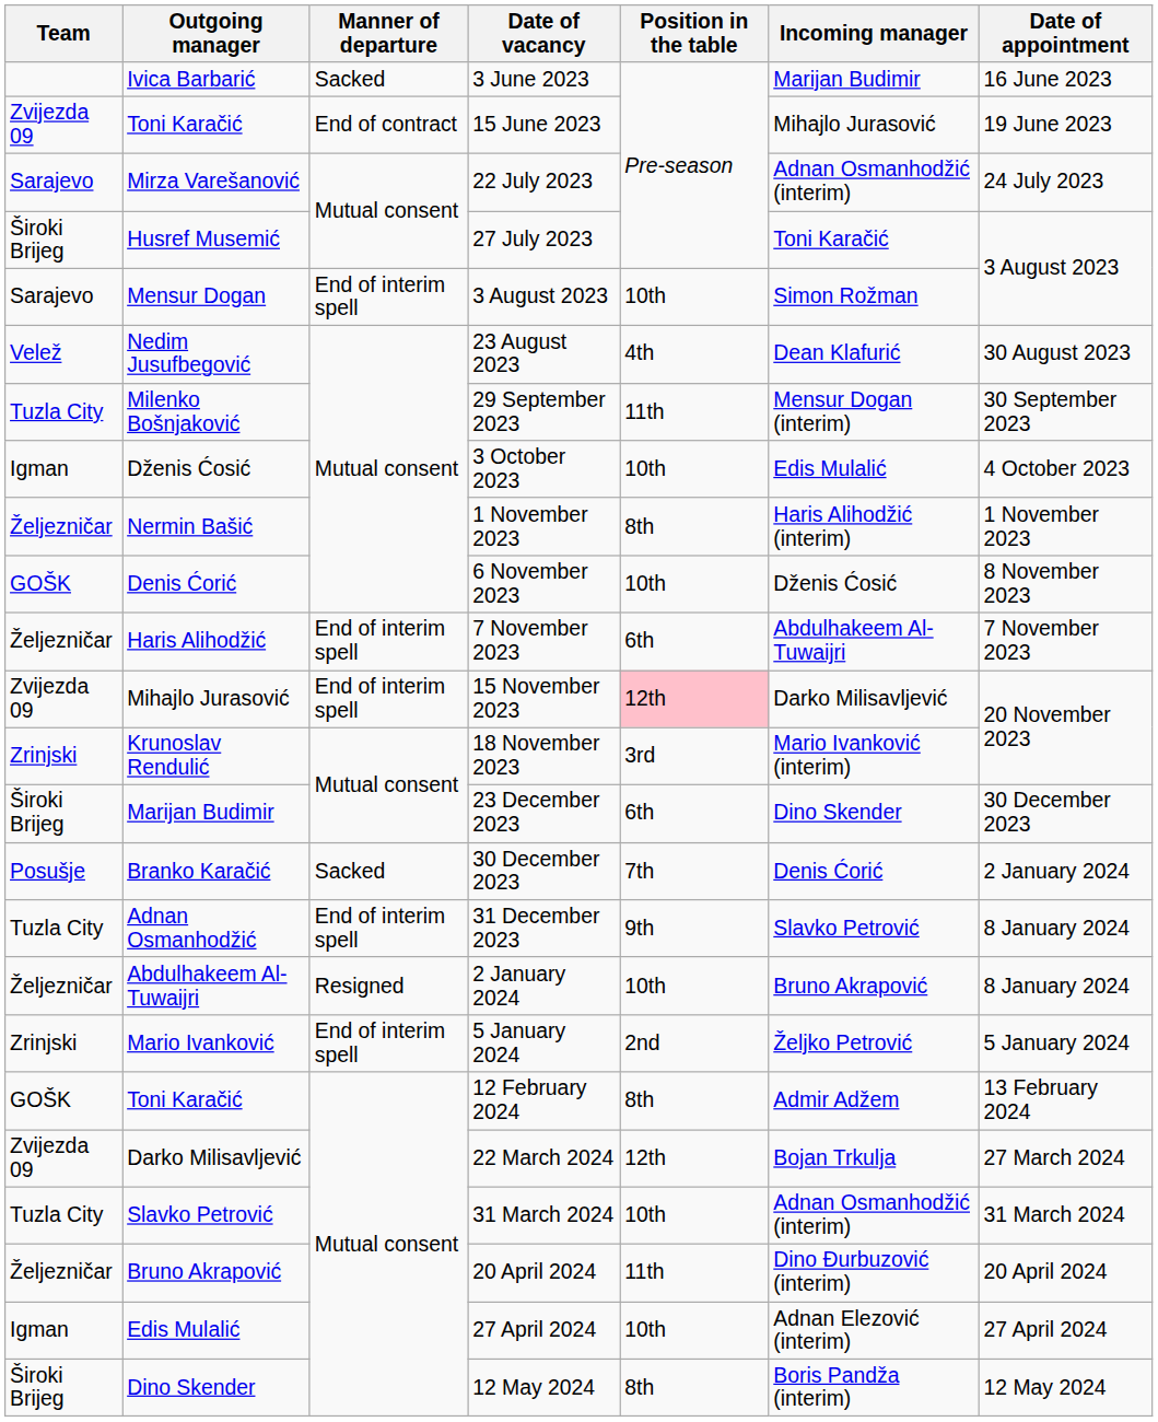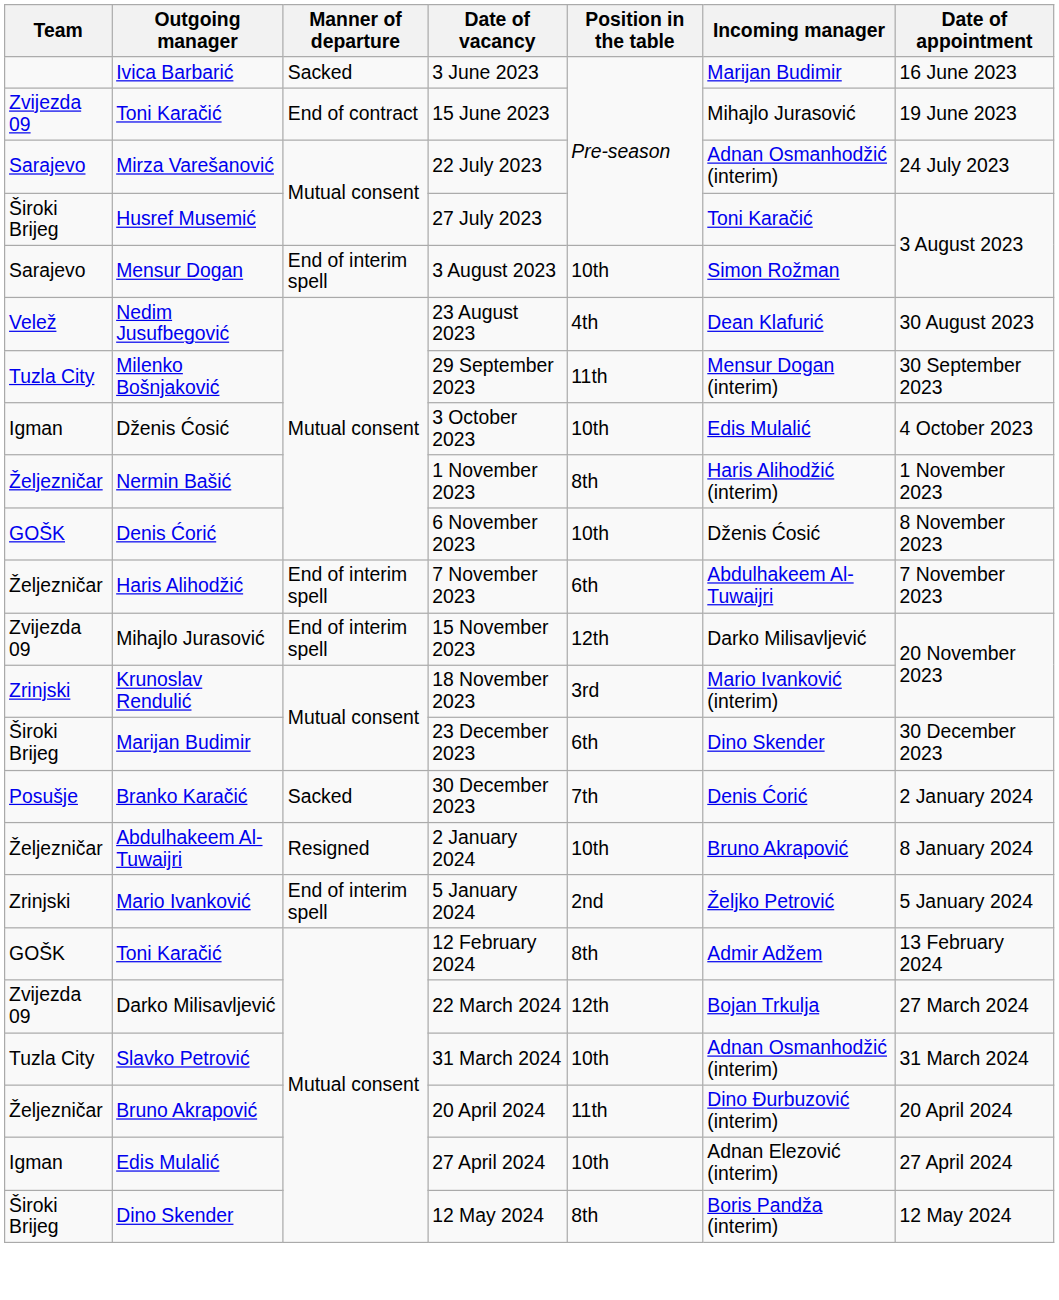 <table class="wikitable sortable">
 <tr>
 <th>Team</th>
 <th>Outgoing manager</th>
 <th>Manner of departure</th>
 <th>Date of vacancy</th>
 <th>Position in the table</th>
 <th>Incoming manager</th>
 <th>Date of appointment</th>
 </tr>
 <tr>
 <td></td>
 <td data-sort-value="Barbarić, Ivica"> <a href='#'>Ivica Barbarić</a></td>
 <td>Sacked</td>
 <td>3 June 2023</td>
 <td rowspan="4"><em>Pre-season</em></td>
 <td data-sort-value="Budimir, Marijan"> <a href='#'>Marijan Budimir</a></td>
 <td>16 June 2023</td>
 </tr>
 <tr>
 <td><a href='#'>Zvijezda 09</a></td>
 <td data-sort-value="Karačić, Toni"> <a href='#'>Toni Karačić</a></td>
 <td>End of contract</td>
 <td>15 June 2023</td>
 <td data-sort-value="Jurasović, Mihajlo"> Mihajlo Jurasović</td>
 <td>19 June 2023</td>
 </tr>
 <tr>
 <td><a href='#'>Sarajevo</a></td>
 <td data-sort-value="Varešanović, Mirza"> <a href='#'>Mirza Varešanović</a></td>
 <td rowspan="2">Mutual consent</td>
 <td>22 July 2023</td>
 <td data-sort-value="Osmanhodžić, Adnan"> <a href='#'>Adnan Osmanhodžić</a> (interim)</td>
 <td>24 July 2023</td>
 </tr>
 <tr>
 <td>Široki Brijeg</td>
 <td data-sort-value="Musemić, Husref"> <a href='#'>Husref Musemić</a></td>
 <td>27 July 2023</td>
 <td data-sort-value="Karačić, Toni"> <a href='#'>Toni Karačić</a></td>
 <td rowspan="2">3 August 2023</td>
 </tr>
 <tr>
 <td>Sarajevo</td>
 <td data-sort-value="Dogan, Mensur"> <a href='#'>Mensur Dogan</a></td>
 <td>End of interim spell</td>
 <td>3 August 2023</td>
 <td>10th</td>
 <td data-sort-value="Rožman, Simon"> <a href='#'>Simon Rožman</a></td>
 </tr>
 <tr>
 <td><a href='#'>Velež</a></td>
 <td data-sort-value="Jusufbegović, Nedim"> <a href='#'>Nedim Jusufbegović</a></td>
 <td rowspan="5">Mutual consent</td>
 <td>23 August 2023</td>
 <td>4th</td>
 <td data-sort-value="Klafurić, Dean"> <a href='#'>Dean Klafurić</a></td>
 <td>30 August 2023</td>
 </tr>
 <tr>
 <td><a href='#'>Tuzla City</a></td>
 <td data-sort-value="Bošnjaković, Milenko"> <a href='#'>Milenko Bošnjaković</a></td>
 <td>29 September 2023</td>
 <td>11th</td>
 <td data-sort-value="Dogan, Mensur"> <a href='#'>Mensur Dogan</a> (interim)</td>
 <td>30 September 2023</td>
 </tr>
 <tr>
 <td>Igman</td>
 <td data-sort-value="Ćosić, Dženis"> Dženis Ćosić</td>
 <td>3 October 2023</td>
 <td>10th</td>
 <td data-sort-value="Mulalić, Edis"> <a href='#'>Edis Mulalić</a></td>
 <td>4 October 2023</td>
 </tr>
 <tr>
 <td><a href='#'>Željezničar</a></td>
 <td data-sort-value="Bašić, Nermin"> <a href='#'>Nermin Bašić</a></td>
 <td>1 November 2023</td>
 <td>8th</td>
 <td data-sort-value="Alihodžić, Haris"> <a href='#'>Haris Alihodžić</a> (interim)</td>
 <td>1 November 2023</td>
 </tr>
 <tr>
 <td><a href='#'>GOŠK</a></td>
 <td data-sort-value="Ćorić, Denis"> <a href='#'>Denis Ćorić</a></td>
 <td>6 November 2023</td>
 <td>10th</td>
 <td data-sort-value="Ćosić, Dženis"> Dženis Ćosić</td>
 <td>8 November 2023</td>
 </tr>
 <tr>
 <td>Željezničar</td>
 <td data-sort-value="Alihodžić, Haris"> <a href='#'>Haris Alihodžić</a></td>
 <td>End of interim spell</td>
 <td>7 November 2023</td>
 <td>6th</td>
 <td data-sort-value="Al-Tuwaijri, Abdulhakeem"> <a href='#'>Abdulhakeem Al-Tuwaijri</a></td>
 <td>7 November 2023</td>
 </tr>
 <tr>
 <td>Zvijezda 09</td>
 <td data-sort-value="Jurasović, Mihajlo"> Mihajlo Jurasović</td>
 <td>End of interim spell</td>
 <td>15 November 2023</td>
-<td style="background: pink;">12th</td>
+<td>12th</td>
 <td data-sort-value="Milisavljević, Darko"> Darko Milisavljević</td>
 <td rowspan="2">20 November 2023</td>
 </tr>
 <tr>
 <td><a href='#'>Zrinjski</a></td>
 <td data-sort-value="Rendulić, Krunoslav"> <a href='#'>Krunoslav Rendulić</a></td>
 <td rowspan="2">Mutual consent</td>
 <td>18 November 2023</td>
 <td>3rd</td>
 <td data-sort-value="Ivanković, Mario"> <a href='#'>Mario Ivanković</a> (interim)</td>
 </tr>
 <tr>
 <td>Široki Brijeg</td>
 <td data-sort-value="Budimir, Marijan"> <a href='#'>Marijan Budimir</a></td>
 <td>23 December 2023</td>
 <td>6th</td>
 <td data-sort-value="Skender, Dino"> <a href='#'>Dino Skender</a></td>
 <td>30 December 2023</td>
 </tr>
 <tr>
 <td><a href='#'>Posušje</a></td>
 <td data-sort-value="Karačić, Branko"> <a href='#'>Branko Karačić</a></td>
 <td>Sacked</td>
 <td>30 December 2023</td>
 <td>7th</td>
 <td data-sort-value="Ćorić, Denis"> <a href='#'>Denis Ćorić</a></td>
 <td>2 January 2024</td>
-</tr>
-<tr>
-<td>Tuzla City</td>
-<td data-sort-value="Osmanhodžić, Adnan"> <a href='#'>Adnan Osmanhodžić</a></td>
-<td>End of interim spell</td>
-<td>31 December 2023</td>
-<td>9th</td>
-<td data-sort-value="Petrović, Slavko"> <a href='#'>Slavko Petrović</a></td>
-<td>8 January 2024</td>
 </tr>
 <tr>
 <td>Željezničar</td>
 <td data-sort-value="Al-Tuwaijri, Abdulhakeem"> <a href='#'>Abdulhakeem Al-Tuwaijri</a></td>
 <td>Resigned</td>
 <td>2 January 2024</td>
 <td>10th</td>
 <td data-sort-value="Akrapović, Bruno"> <a href='#'>Bruno Akrapović</a></td>
 <td>8 January 2024</td>
 </tr>
 <tr>
 <td>Zrinjski</td>
 <td data-sort-value="Ivanković, Mario"> <a href='#'>Mario Ivanković</a></td>
 <td>End of interim spell</td>
 <td>5 January 2024</td>
 <td>2nd</td>
 <td data-sort-value="Petrović, Željko"> <a href='#'>Željko Petrović</a></td>
 <td>5 January 2024</td>
 </tr>
 <tr>
 <td>GOŠK</td>
 <td data-sort-value="Karačić, Toni"> <a href='#'>Toni Karačić</a></td>
 <td rowspan="6">Mutual consent</td>
 <td>12 February 2024</td>
 <td>8th</td>
 <td data-sort-value="Adžem, Admir"> <a href='#'>Admir Adžem</a></td>
 <td>13 February 2024</td>
 </tr>
 <tr>
 <td>Zvijezda 09</td>
 <td data-sort-value="Milisavljević, Darko"> Darko Milisavljević</td>
 <td>22 March 2024</td>
 <td>12th</td>
 <td data-sort-value="Trkulja, Bojan"> <a href='#'>Bojan Trkulja</a></td>
 <td>27 March 2024</td>
 </tr>
 <tr>
 <td>Tuzla City</td>
 <td data-sort-value="Petrović, Slavko"> <a href='#'>Slavko Petrović</a></td>
 <td>31 March 2024</td>
 <td>10th</td>
 <td data-sort-value="Osmanhodžić, Adnan"> <a href='#'>Adnan Osmanhodžić</a> (interim)</td>
 <td>31 March 2024</td>
 </tr>
 <tr>
 <td>Željezničar</td>
 <td data-sort-value="Akrapović, Bruno"> <a href='#'>Bruno Akrapović</a></td>
 <td>20 April 2024</td>
 <td>11th</td>
 <td data-sort-value="Đurbuzović, Dino"> <a href='#'>Dino Đurbuzović</a> (interim)</td>
 <td>20 April 2024</td>
 </tr>
 <tr>
 <td>Igman</td>
 <td data-sort-value="Mulalić, Edis"> <a href='#'>Edis Mulalić</a></td>
 <td>27 April 2024</td>
 <td>10th</td>
 <td data-sort-value="Elezović, Adnan"> Adnan Elezović (interim)</td>
 <td>27 April 2024</td>
 </tr>
 <tr>
 <td>Široki Brijeg</td>
 <td data-sort-value="Skender, Dino"> <a href='#'>Dino Skender</a></td>
 <td>12 May 2024</td>
 <td>8th</td>
 <td data-sort-value="Pandža, Boris"> <a href='#'>Boris Pandža</a> (interim)</td>
 <td>12 May 2024</td>
 </tr>
 </table>
